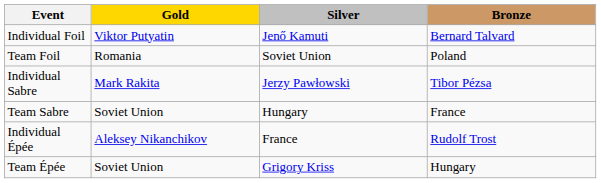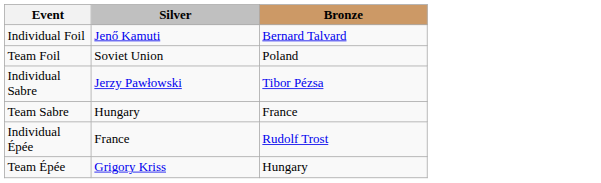 <table class="wikitable">
 <tr>
 <th width="100">Event</th>
-<th style="background-color:gold;" width="200"> Gold</th>
 <th style="background-color:silver;" width="200"> Silver</th>
 <th style="background-color:#CC9966;" width="200"> Bronze</th>
 </tr>
 <tr>
 <td>Individual Foil</td>
-<td> <a href='#'>Viktor Putyatin</a></td>
 <td> <a href='#'>Jenő Kamuti</a></td>
 <td> <a href='#'>Bernard Talvard</a></td>
 </tr>
 <tr>
 <td>Team Foil</td>
-<td> Romania</td>
 <td> Soviet Union</td>
 <td> Poland</td>
 </tr>
 <tr>
 <td>Individual Sabre</td>
-<td> <a href='#'>Mark Rakita</a></td>
 <td> <a href='#'>Jerzy Pawłowski</a></td>
 <td> <a href='#'>Tibor Pézsa</a></td>
 </tr>
 <tr>
 <td>Team Sabre</td>
-<td> Soviet Union</td>
 <td> Hungary</td>
 <td> France</td>
 </tr>
 <tr>
 <td>Individual Épée</td>
-<td> <a href='#'>Aleksey Nikanchikov</a></td>
 <td> France</td>
 <td> <a href='#'>Rudolf Trost</a></td>
 </tr>
 <tr>
 <td>Team Épée</td>
-<td> Soviet Union</td>
 <td> <a href='#'>Grigory Kriss</a></td>
 <td> Hungary</td>
 </tr>
 </table>
